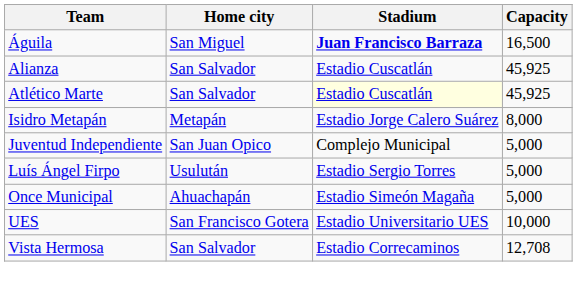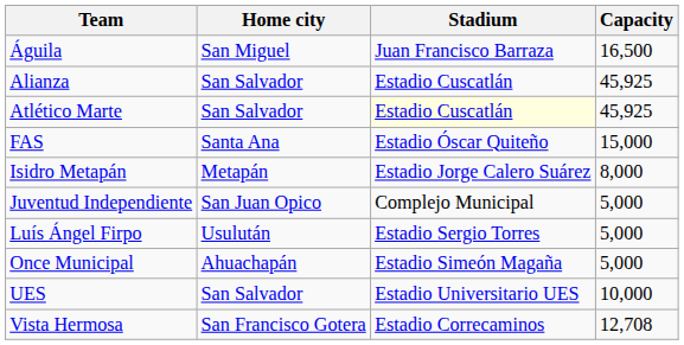 <table class="wikitable sortable">
 <tr>
 <th>Team</th>
 <th>Home city</th>
 <th>Stadium</th>
 <th>Capacity</th>
 </tr>
 <tr>
 <td><a href='#'>Águila</a></td>
 <td><a href='#'>San Miguel</a></td>
-<td><strong><a href='#'>Juan Francisco Barraza</a></strong></td>
+<td><a href='#'>Juan Francisco Barraza</a></td>
 <td>16,500</td>
 </tr>
 <tr>
 <td><a href='#'>Alianza</a></td>
 <td><a href='#'>San Salvador</a></td>
 <td><a href='#'>Estadio Cuscatlán</a></td>
 <td>45,925</td>
 </tr>
 <tr>
 <td><a href='#'>Atlético Marte</a></td>
 <td><a href='#'>San Salvador</a></td>
 <td style="background: lightyellow;"><a href='#'>Estadio Cuscatlán</a></td>
 <td>45,925</td>
+</tr>
+<tr>
+<td><a href='#'>FAS</a></td>
+<td><a href='#'>Santa Ana</a></td>
+<td><a href='#'>Estadio Óscar Quiteño</a></td>
+<td>15,000</td>
 </tr>
 <tr>
 <td><a href='#'>Isidro Metapán</a></td>
 <td><a href='#'>Metapán</a></td>
 <td><a href='#'>Estadio Jorge Calero Suárez</a></td>
 <td>8,000</td>
 </tr>
 <tr>
 <td><a href='#'>Juventud Independiente</a></td>
 <td><a href='#'>San Juan Opico</a></td>
 <td>Complejo Municipal</td>
 <td>5,000</td>
 </tr>
 <tr>
 <td><a href='#'>Luís Ángel Firpo</a></td>
 <td><a href='#'>Usulután</a></td>
 <td><a href='#'>Estadio Sergio Torres</a></td>
 <td>5,000</td>
 </tr>
 <tr>
 <td><a href='#'>Once Municipal</a></td>
 <td><a href='#'>Ahuachapán</a></td>
 <td><a href='#'>Estadio Simeón Magaña</a></td>
 <td>5,000</td>
 </tr>
 <tr>
 <td><a href='#'>UES</a></td>
-<td><a href='#'>San Francisco Gotera</a></td>
+<td><a href='#'>San Salvador</a></td>
 <td><a href='#'>Estadio Universitario UES</a></td>
 <td>10,000</td>
 </tr>
 <tr>
 <td><a href='#'>Vista Hermosa</a></td>
-<td><a href='#'>San Salvador</a></td>
+<td><a href='#'>San Francisco Gotera</a></td>
 <td><a href='#'>Estadio Correcaminos</a></td>
 <td>12,708</td>
 </tr>
 </table>
